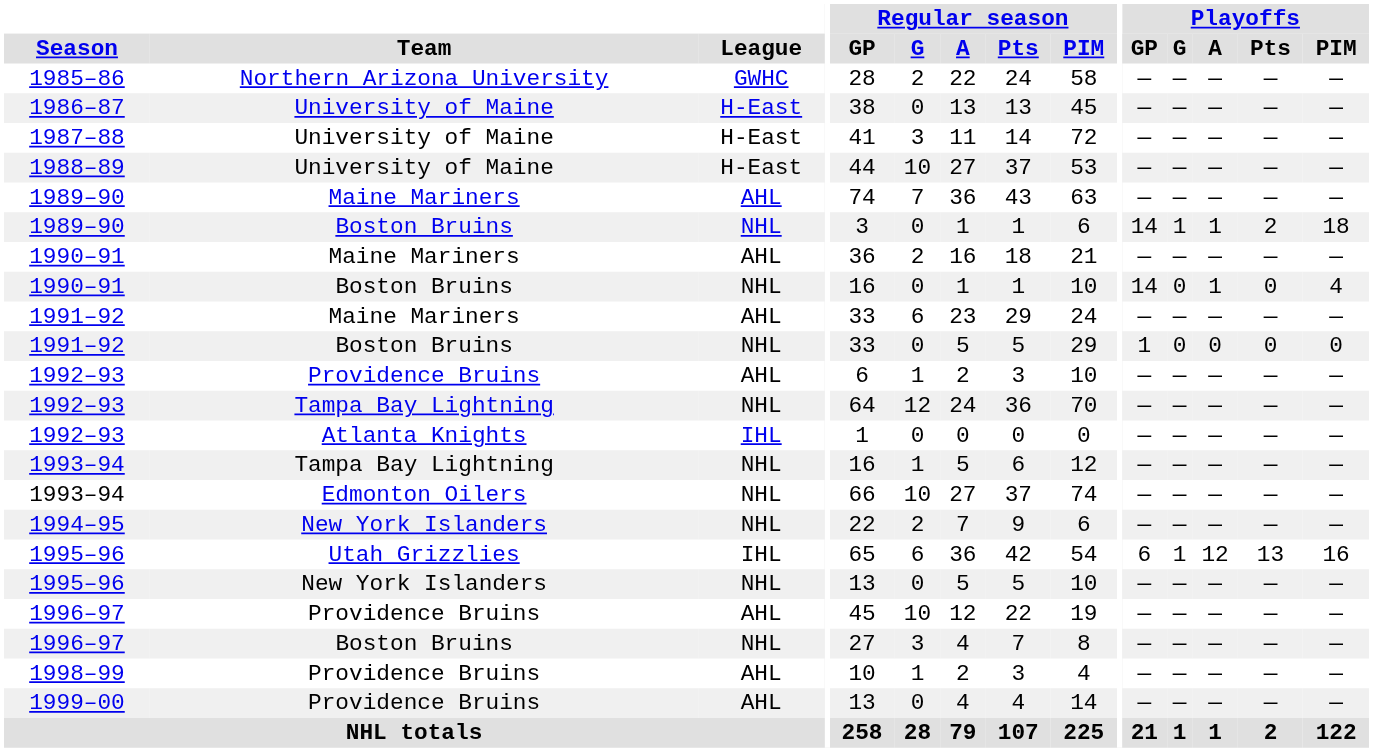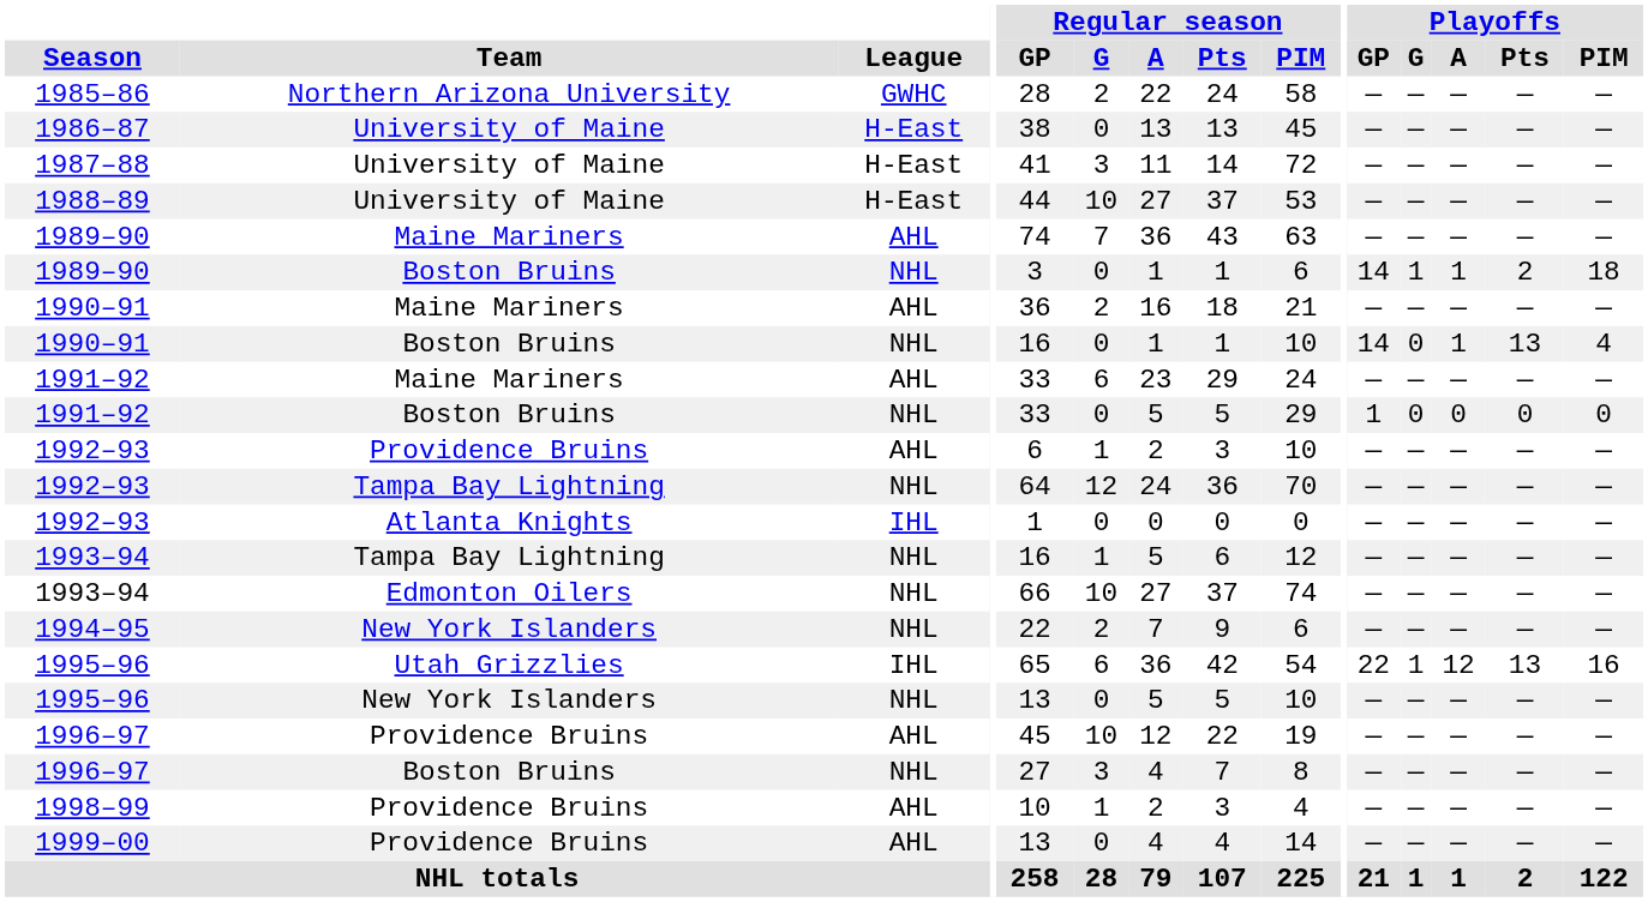 <table border="0" cellpadding="1" cellspacing="0" style="text-align:center; width:60em">
 <tr bgcolor="#e0e0e0">
 <th colspan="3" bgcolor="#ffffff"></th>
 <th rowspan="100" bgcolor="#ffffff"></th>
 <th colspan="5"><a href='#'>Regular season</a></th>
 <th rowspan="100" bgcolor="#ffffff"></th>
 <th colspan="5"><a href='#'>Playoffs</a></th>
 </tr>
 <tr bgcolor="#e0e0e0">
 <th><a href='#'>Season</a></th>
 <th>Team</th>
 <th>League</th>
 <th>GP</th>
 <th><a href='#'>G</a></th>
 <th><a href='#'>A</a></th>
 <th><a href='#'>Pts</a></th>
 <th><a href='#'>PIM</a></th>
 <th>GP</th>
 <th>G</th>
 <th>A</th>
 <th>Pts</th>
 <th>PIM</th>
 </tr>
 <tr>
 <td><a href='#'>1985–86</a></td>
 <td><a href='#'>Northern Arizona University</a></td>
 <td><a href='#'>GWHC</a></td>
 <td>28</td>
 <td>2</td>
 <td>22</td>
 <td>24</td>
 <td>58</td>
 <td>—</td>
 <td>—</td>
 <td>—</td>
 <td>—</td>
 <td>—</td>
 </tr>
 <tr bgcolor="#f0f0f0">
 <td><a href='#'>1986–87</a></td>
 <td><a href='#'>University of Maine</a></td>
 <td><a href='#'>H-East</a></td>
 <td>38</td>
 <td>0</td>
 <td>13</td>
 <td>13</td>
 <td>45</td>
 <td>—</td>
 <td>—</td>
 <td>—</td>
 <td>—</td>
 <td>—</td>
 </tr>
 <tr>
 <td><a href='#'>1987–88</a></td>
 <td>University of Maine</td>
 <td>H-East</td>
 <td>41</td>
 <td>3</td>
 <td>11</td>
 <td>14</td>
 <td>72</td>
 <td>—</td>
 <td>—</td>
 <td>—</td>
 <td>—</td>
 <td>—</td>
 </tr>
 <tr bgcolor="#f0f0f0">
 <td><a href='#'>1988–89</a></td>
 <td>University of Maine</td>
 <td>H-East</td>
 <td>44</td>
 <td>10</td>
 <td>27</td>
 <td>37</td>
 <td>53</td>
 <td>—</td>
 <td>—</td>
 <td>—</td>
 <td>—</td>
 <td>—</td>
 </tr>
 <tr>
 <td><a href='#'>1989–90</a></td>
 <td><a href='#'>Maine Mariners</a></td>
 <td><a href='#'>AHL</a></td>
 <td>74</td>
 <td>7</td>
 <td>36</td>
 <td>43</td>
 <td>63</td>
 <td>—</td>
 <td>—</td>
 <td>—</td>
 <td>—</td>
 <td>—</td>
 </tr>
 <tr bgcolor="#f0f0f0">
 <td><a href='#'>1989–90</a></td>
 <td><a href='#'>Boston Bruins</a></td>
 <td><a href='#'>NHL</a></td>
 <td>3</td>
 <td>0</td>
 <td>1</td>
 <td>1</td>
 <td>6</td>
 <td>14</td>
 <td>1</td>
 <td>1</td>
 <td>2</td>
 <td>18</td>
 </tr>
 <tr>
 <td><a href='#'>1990–91</a></td>
 <td>Maine Mariners</td>
 <td>AHL</td>
 <td>36</td>
 <td>2</td>
 <td>16</td>
 <td>18</td>
 <td>21</td>
 <td>—</td>
 <td>—</td>
 <td>—</td>
 <td>—</td>
 <td>—</td>
 </tr>
 <tr bgcolor="#f0f0f0">
 <td><a href='#'>1990–91</a></td>
 <td>Boston Bruins</td>
 <td>NHL</td>
 <td>16</td>
 <td>0</td>
 <td>1</td>
 <td>1</td>
 <td>10</td>
 <td>14</td>
 <td>0</td>
 <td>1</td>
-<td>0</td>
+<td>13</td>
 <td>4</td>
 </tr>
 <tr>
 <td><a href='#'>1991–92</a></td>
 <td>Maine Mariners</td>
 <td>AHL</td>
 <td>33</td>
 <td>6</td>
 <td>23</td>
 <td>29</td>
 <td>24</td>
 <td>—</td>
 <td>—</td>
 <td>—</td>
 <td>—</td>
 <td>—</td>
 </tr>
 <tr bgcolor="#f0f0f0">
 <td><a href='#'>1991–92</a></td>
 <td>Boston Bruins</td>
 <td>NHL</td>
 <td>33</td>
 <td>0</td>
 <td>5</td>
 <td>5</td>
 <td>29</td>
 <td>1</td>
 <td>0</td>
 <td>0</td>
 <td>0</td>
 <td>0</td>
 </tr>
 <tr>
 <td><a href='#'>1992–93</a></td>
 <td><a href='#'>Providence Bruins</a></td>
 <td>AHL</td>
 <td>6</td>
 <td>1</td>
 <td>2</td>
 <td>3</td>
 <td>10</td>
 <td>—</td>
 <td>—</td>
 <td>—</td>
 <td>—</td>
 <td>—</td>
 </tr>
 <tr bgcolor="#f0f0f0">
 <td><a href='#'>1992–93</a></td>
 <td><a href='#'>Tampa Bay Lightning</a></td>
 <td>NHL</td>
 <td>64</td>
 <td>12</td>
 <td>24</td>
 <td>36</td>
 <td>70</td>
 <td>—</td>
 <td>—</td>
 <td>—</td>
 <td>—</td>
 <td>—</td>
 </tr>
 <tr>
 <td><a href='#'>1992–93</a></td>
 <td><a href='#'>Atlanta Knights</a></td>
 <td><a href='#'>IHL</a></td>
 <td>1</td>
 <td>0</td>
 <td>0</td>
 <td>0</td>
 <td>0</td>
 <td>—</td>
 <td>—</td>
 <td>—</td>
 <td>—</td>
 <td>—</td>
 </tr>
 <tr bgcolor="#f0f0f0">
 <td><a href='#'>1993–94</a></td>
 <td>Tampa Bay Lightning</td>
 <td>NHL</td>
 <td>16</td>
 <td>1</td>
 <td>5</td>
 <td>6</td>
 <td>12</td>
 <td>—</td>
 <td>—</td>
 <td>—</td>
 <td>—</td>
 <td>—</td>
 </tr>
 <tr>
 <td>1993–94</td>
 <td><a href='#'>Edmonton Oilers</a></td>
 <td>NHL</td>
 <td>66</td>
 <td>10</td>
 <td>27</td>
 <td>37</td>
 <td>74</td>
 <td>—</td>
 <td>—</td>
 <td>—</td>
 <td>—</td>
 <td>—</td>
 </tr>
 <tr bgcolor="#f0f0f0">
 <td><a href='#'>1994–95</a></td>
 <td><a href='#'>New York Islanders</a></td>
 <td>NHL</td>
 <td>22</td>
 <td>2</td>
 <td>7</td>
 <td>9</td>
 <td>6</td>
 <td>—</td>
 <td>—</td>
 <td>—</td>
 <td>—</td>
 <td>—</td>
 </tr>
 <tr>
 <td><a href='#'>1995–96</a></td>
 <td><a href='#'>Utah Grizzlies</a></td>
 <td>IHL</td>
 <td>65</td>
 <td>6</td>
 <td>36</td>
 <td>42</td>
 <td>54</td>
-<td>6</td>
+<td>22</td>
 <td>1</td>
 <td>12</td>
 <td>13</td>
 <td>16</td>
 </tr>
 <tr bgcolor="#f0f0f0">
 <td><a href='#'>1995–96</a></td>
 <td>New York Islanders</td>
 <td>NHL</td>
 <td>13</td>
 <td>0</td>
 <td>5</td>
 <td>5</td>
 <td>10</td>
 <td>—</td>
 <td>—</td>
 <td>—</td>
 <td>—</td>
 <td>—</td>
 </tr>
 <tr>
 <td><a href='#'>1996–97</a></td>
 <td>Providence Bruins</td>
 <td>AHL</td>
 <td>45</td>
 <td>10</td>
 <td>12</td>
 <td>22</td>
 <td>19</td>
 <td>—</td>
 <td>—</td>
 <td>—</td>
 <td>—</td>
 <td>—</td>
 </tr>
 <tr bgcolor="#f0f0f0">
 <td><a href='#'>1996–97</a></td>
 <td>Boston Bruins</td>
 <td>NHL</td>
 <td>27</td>
 <td>3</td>
 <td>4</td>
 <td>7</td>
 <td>8</td>
 <td>—</td>
 <td>—</td>
 <td>—</td>
 <td>—</td>
 <td>—</td>
 </tr>
 <tr>
 <td><a href='#'>1998–99</a></td>
 <td>Providence Bruins</td>
 <td>AHL</td>
 <td>10</td>
 <td>1</td>
 <td>2</td>
 <td>3</td>
 <td>4</td>
 <td>—</td>
 <td>—</td>
 <td>—</td>
 <td>—</td>
 <td>—</td>
 </tr>
 <tr bgcolor="#f0f0f0">
 <td><a href='#'>1999–00</a></td>
 <td>Providence Bruins</td>
 <td>AHL</td>
 <td>13</td>
 <td>0</td>
 <td>4</td>
 <td>4</td>
 <td>14</td>
 <td>—</td>
 <td>—</td>
 <td>—</td>
 <td>—</td>
 <td>—</td>
 </tr>
 <tr bgcolor="#e0e0e0">
 <th colspan="3">NHL totals</th>
 <th>258</th>
 <th>28</th>
 <th>79</th>
 <th>107</th>
 <th>225</th>
 <th>21</th>
 <th>1</th>
 <th>1</th>
 <th>2</th>
 <th>122</th>
 </tr>
 </table>
